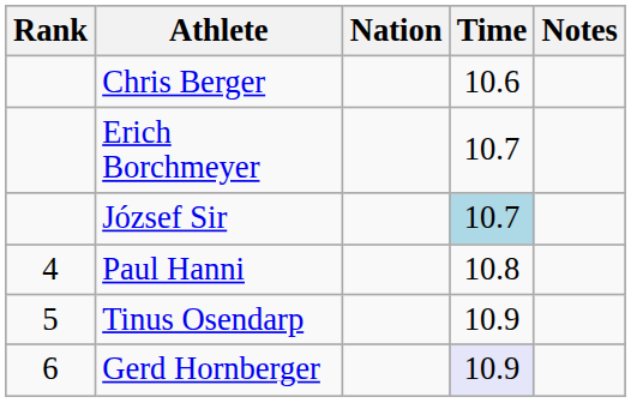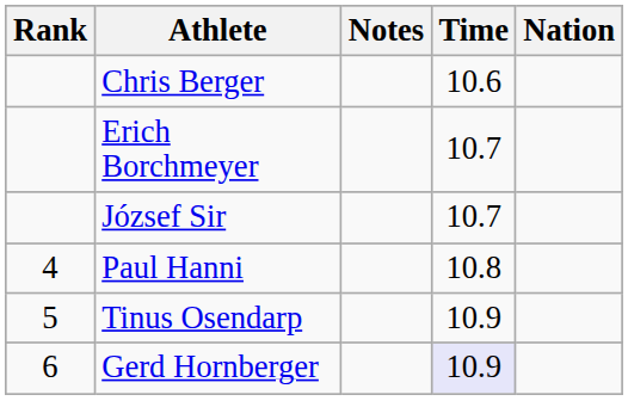 <table class="wikitable sortable" style="text-align:center;width: 50%">
 <tr>
 <th scope="col">Rank</th>
 <th scope="col">Athlete</th>
+<th scope="col">Notes</th>
+<th scope="col">Time</th>
 <th scope="col">Nation</th>
-<th scope="col">Time</th>
-<th scope="col">Notes</th>
 </tr>
 <tr>
 <td></td>
 <td align=left><a href='#'>Chris Berger</a></td>
+<td></td>
+<td>10.6</td>
 <td align=left></td>
-<td>10.6</td>
-<td></td>
 </tr>
 <tr>
 <td></td>
 <td align=left><a href='#'>Erich Borchmeyer</a></td>
+<td></td>
+<td>10.7</td>
 <td align=left></td>
-<td>10.7</td>
-<td></td>
 </tr>
 <tr>
 <td></td>
 <td align=left><a href='#'>József Sir</a></td>
+<td></td>
+<td>10.7</td>
 <td align=left></td>
-<td style="background: lightblue;">10.7</td>
-<td></td>
 </tr>
 <tr>
 <td>4</td>
 <td align=left><a href='#'>Paul Hanni</a></td>
+<td></td>
+<td>10.8</td>
 <td align=left></td>
-<td>10.8</td>
-<td></td>
 </tr>
 <tr>
 <td>5</td>
 <td align=left><a href='#'>Tinus Osendarp</a></td>
+<td></td>
+<td>10.9</td>
 <td align=left></td>
-<td>10.9</td>
-<td></td>
 </tr>
 <tr>
 <td>6</td>
 <td align=left><a href='#'>Gerd Hornberger</a></td>
+<td></td>
+<td style="background: lavender;">10.9</td>
 <td align=left></td>
-<td style="background: lavender;">10.9</td>
-<td></td>
 </tr>
 </table>
